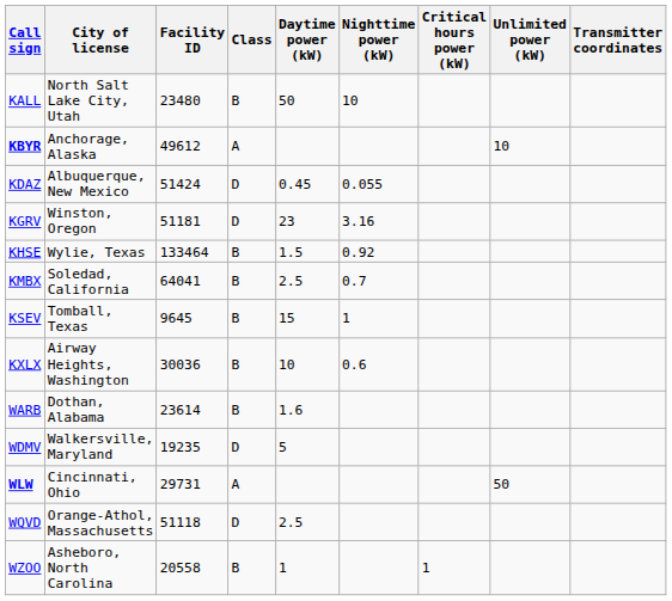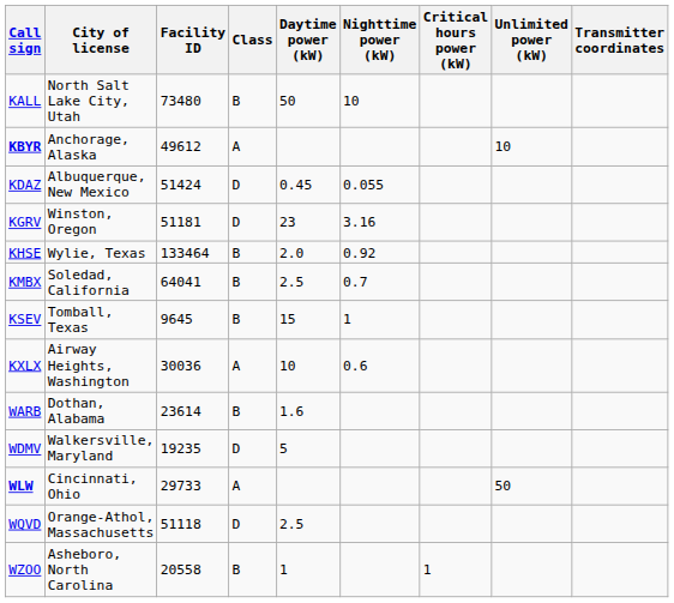 <table class="wikitable sortable">
 <tr>
 <th><a href='#'>Call sign</a></th>
 <th>City of license</th>
 <th>Facility ID</th>
 <th>Class</th>
 <th>Daytime power (kW)</th>
 <th>Nighttime power (kW)</th>
 <th>Critical hours power (kW)</th>
 <th>Unlimited power (kW)</th>
 <th>Transmitter coordinates</th>
 </tr>
 <tr>
 <td><a href='#'>KALL</a></td>
 <td>North Salt Lake City, Utah</td>
-<td>23480</td>
+<td>73480</td>
 <td>B</td>
 <td>50</td>
 <td>10</td>
 <td></td>
 <td></td>
 <td></td>
 </tr>
 <tr>
 <td><strong><a href='#'>KBYR</a></strong></td>
 <td>Anchorage, Alaska</td>
 <td>49612</td>
 <td>A</td>
 <td></td>
 <td></td>
 <td></td>
 <td>10</td>
 <td></td>
 </tr>
 <tr>
 <td><a href='#'>KDAZ</a></td>
 <td>Albuquerque, New Mexico</td>
 <td>51424</td>
 <td>D</td>
 <td>0.45</td>
 <td>0.055</td>
 <td></td>
 <td></td>
 <td></td>
 </tr>
 <tr>
 <td><a href='#'>KGRV</a></td>
 <td>Winston, Oregon</td>
 <td>51181</td>
 <td>D</td>
 <td>23</td>
 <td>3.16</td>
 <td></td>
 <td></td>
 <td></td>
 </tr>
 <tr>
 <td><a href='#'>KHSE</a></td>
 <td>Wylie, Texas</td>
 <td>133464</td>
 <td>B</td>
-<td>1.5</td>
+<td>2.0</td>
 <td>0.92</td>
 <td></td>
 <td></td>
 <td></td>
 </tr>
 <tr>
 <td><a href='#'>KMBX</a></td>
 <td>Soledad, California</td>
 <td>64041</td>
 <td>B</td>
 <td>2.5</td>
 <td>0.7</td>
 <td></td>
 <td></td>
 <td></td>
 </tr>
 <tr>
 <td><a href='#'>KSEV</a></td>
 <td>Tomball, Texas</td>
 <td>9645</td>
 <td>B</td>
 <td>15</td>
 <td>1</td>
 <td></td>
 <td></td>
 <td></td>
 </tr>
 <tr>
 <td><a href='#'>KXLX</a></td>
 <td>Airway Heights, Washington</td>
 <td>30036</td>
-<td>B</td>
+<td>A</td>
 <td>10</td>
 <td>0.6</td>
 <td></td>
 <td></td>
 <td></td>
 </tr>
 <tr>
 <td><a href='#'>WARB</a></td>
 <td>Dothan, Alabama</td>
 <td>23614</td>
 <td>B</td>
 <td>1.6</td>
 <td></td>
 <td></td>
 <td></td>
 <td></td>
 </tr>
 <tr>
 <td><a href='#'>WDMV</a></td>
 <td>Walkersville, Maryland</td>
 <td>19235</td>
 <td>D</td>
 <td>5</td>
 <td></td>
 <td></td>
 <td></td>
 <td></td>
 </tr>
 <tr>
 <td><strong><a href='#'>WLW</a></strong></td>
 <td>Cincinnati, Ohio</td>
-<td>29731</td>
+<td>29733</td>
 <td>A</td>
 <td></td>
 <td></td>
 <td></td>
 <td>50</td>
 <td></td>
 </tr>
 <tr>
 <td><a href='#'>WQVD</a></td>
 <td>Orange-Athol, Massachusetts</td>
 <td>51118</td>
 <td>D</td>
 <td>2.5</td>
 <td></td>
 <td></td>
 <td></td>
 <td></td>
 </tr>
 <tr>
 <td><a href='#'>WZOO</a></td>
 <td>Asheboro, North Carolina</td>
 <td>20558</td>
 <td>B</td>
 <td>1</td>
 <td></td>
 <td>1</td>
 <td></td>
 <td></td>
 </tr>
 </table>
